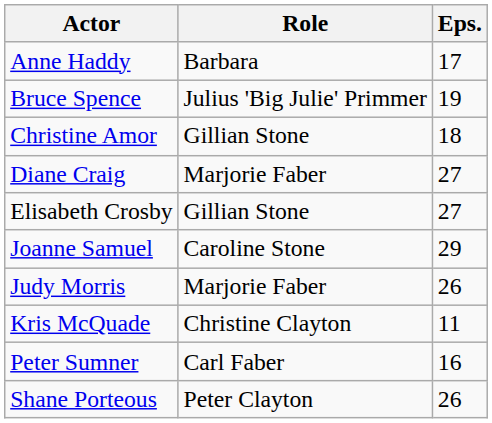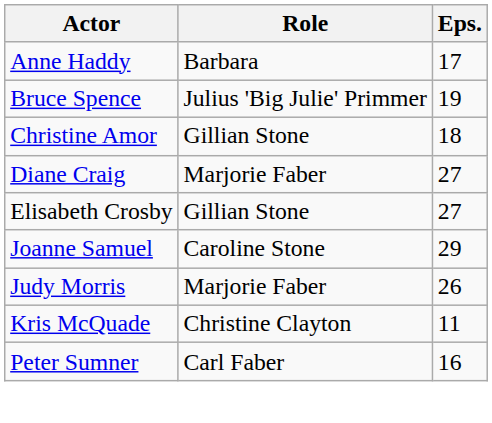 <table class="wikitable">
 <tr>
 <th>Actor</th>
 <th>Role</th>
 <th>Eps.</th>
 </tr>
 <tr>
 <td><a href='#'>Anne Haddy</a></td>
 <td>Barbara</td>
 <td>17</td>
 </tr>
 <tr>
 <td><a href='#'>Bruce Spence</a></td>
 <td>Julius 'Big Julie' Primmer</td>
 <td>19</td>
 </tr>
 <tr>
 <td><a href='#'>Christine Amor</a></td>
 <td>Gillian Stone</td>
 <td>18</td>
 </tr>
 <tr>
 <td><a href='#'>Diane Craig</a></td>
 <td>Marjorie Faber</td>
 <td>27</td>
 </tr>
 <tr>
 <td>Elisabeth Crosby</td>
 <td>Gillian Stone</td>
 <td>27</td>
 </tr>
 <tr>
 <td><a href='#'>Joanne Samuel</a></td>
 <td>Caroline Stone</td>
 <td>29</td>
 </tr>
 <tr>
 <td><a href='#'>Judy Morris</a></td>
 <td>Marjorie Faber</td>
 <td>26</td>
 </tr>
 <tr>
 <td><a href='#'>Kris McQuade</a></td>
 <td>Christine Clayton</td>
 <td>11</td>
 </tr>
 <tr>
 <td><a href='#'>Peter Sumner</a></td>
 <td>Carl Faber</td>
 <td>16</td>
 </tr>
-<tr>
-<td><a href='#'>Shane Porteous</a></td>
-<td>Peter Clayton</td>
-<td>26</td>
-</tr>
 </table>
